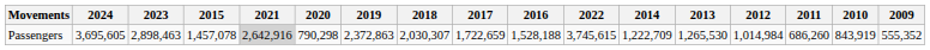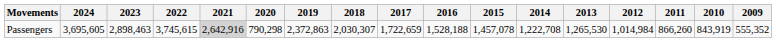 <table class="wikitable">
 <tr>
 <th>Movements</th>
 <th>2024</th>
 <th>2023</th>
-<th>2015</th>
+<th>2022</th>
 <th>2021</th>
 <th>2020</th>
 <th>2019</th>
 <th>2018</th>
 <th>2017</th>
 <th>2016</th>
-<th>2022</th>
+<th>2015</th>
 <th>2014</th>
 <th>2013</th>
 <th>2012</th>
 <th>2011</th>
 <th>2010</th>
 <th>2009</th>
 </tr>
 <tr>
 <td>Passengers</td>
 <td>3,695,605</td>
 <td>2,898,463</td>
-<td>1,457,078</td>
+<td>3,745,615</td>
 <td style="background: lightgrey;">2,642,916</td>
 <td>790,298</td>
 <td>2,372,863</td>
 <td>2,030,307</td>
 <td>1,722,659</td>
 <td>1,528,188</td>
-<td>3,745,615</td>
-<td>1,222,709</td>
+<td>1,457,078</td>
+<td>1,222,708</td>
 <td>1,265,530</td>
 <td>1,014,984</td>
-<td>686,260</td>
+<td>866,260</td>
 <td>843,919</td>
 <td>555,352</td>
 </tr>
 </table>
